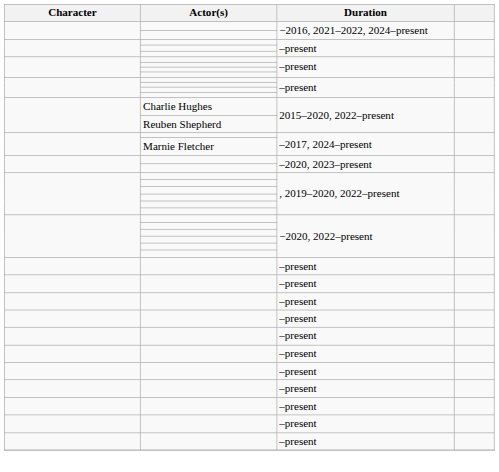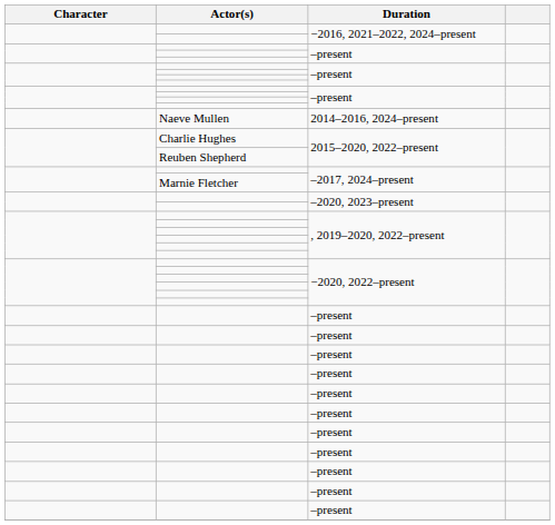 <table class="wikitable sortable sticky-header">
 <tr>
 <th scope="col" style="width:190px;">Character</th>
 <th scope="col" style="width:190px;">Actor(s)</th>
 <th scope="col" style="width:250px;">Duration</th>
 <th scope="col" style="width:50px;"></th>
 </tr>
 <tr>
 <td rowspan="2"></td>
 <td></td>
 <td rowspan="2">−2016, 2021–2022, 2024–present</td>
 <td style="text-align:center;" rowspan="2"></td>
 </tr>
 <tr>
 <td></td>
 </tr>
 <tr>
 <td rowspan="3"></td>
 <td></td>
 <td rowspan="3">–present</td>
 <td style="text-align:center;" rowspan="3"></td>
 </tr>
 <tr>
 <td></td>
 </tr>
 <tr>
 <td></td>
 </tr>
 <tr>
 <td rowspan="4"></td>
 <td></td>
 <td rowspan="4">–present</td>
 <td style="text-align:center;" rowspan="4"></td>
 </tr>
 <tr>
 <td></td>
 </tr>
 <tr>
 <td></td>
 </tr>
 <tr>
 <td></td>
 </tr>
 <tr>
 <td rowspan="4"></td>
 <td></td>
 <td rowspan="4">–present</td>
 <td style="text-align:center;" rowspan="4"></td>
 </tr>
 <tr>
 <td></td>
 </tr>
 <tr>
 <td></td>
 </tr>
 <tr>
+<td></td>
+</tr>
+<tr>
+<td></td>
+<td>Naeve Mullen</td>
+<td>2014–2016, 2024–present</td>
 <td></td>
 </tr>
 <tr>
 <td rowspan="2"></td>
 <td>Charlie Hughes</td>
 <td rowspan="2">2015–2020, 2022–present</td>
 <td style="text-align:center;" rowspan="2"></td>
 </tr>
 <tr>
 <td>Reuben Shepherd</td>
 </tr>
 <tr>
 <td rowspan="2"></td>
 <td></td>
 <td rowspan="2">–2017, 2024–present</td>
 <td style="text-align:center;" rowspan="2"></td>
 </tr>
 <tr>
 <td>Marnie Fletcher</td>
 </tr>
 <tr>
 <td rowspan="2"></td>
 <td></td>
 <td rowspan="2">–2020, 2023–present</td>
 <td style="text-align:center;" rowspan="2"></td>
 </tr>
 <tr>
 <td></td>
 </tr>
 <tr>
 <td rowspan="6"></td>
 <td></td>
 <td rowspan="6">, 2019–2020, 2022–present</td>
 <td style="text-align:center;" rowspan="6"><br><br><br></td>
 </tr>
 <tr>
 <td></td>
 </tr>
 <tr>
 <td></td>
 </tr>
 <tr>
 <td></td>
 </tr>
 <tr>
 <td></td>
 </tr>
 <tr>
 <td></td>
 </tr>
 <tr>
 <td rowspan="6"></td>
 <td></td>
 <td rowspan="6">−2020, 2022–present</td>
 <td style="text-align:center;" rowspan="6"><br><br><br></td>
 </tr>
 <tr>
 <td></td>
 </tr>
 <tr>
 <td></td>
 </tr>
 <tr>
 <td></td>
 </tr>
 <tr>
 <td></td>
 </tr>
 <tr>
 <td></td>
 </tr>
 <tr>
 <td></td>
 <td></td>
 <td>–present</td>
 <td style="text-align:center;"></td>
 </tr>
 <tr>
 <td></td>
 <td></td>
 <td>–present</td>
 <td style="text-align:center;"></td>
 </tr>
 <tr>
 <td></td>
 <td></td>
 <td>–present</td>
 <td style="text-align:center;"></td>
 </tr>
 <tr>
 <td></td>
 <td></td>
 <td>–present</td>
 <td align="center"></td>
 </tr>
 <tr>
 <td></td>
 <td></td>
 <td>–present</td>
 <td style="text-align:center;"></td>
 </tr>
 <tr>
 <td></td>
 <td></td>
 <td>–present</td>
 <td style="text-align:center;"></td>
 </tr>
 <tr>
 <td></td>
 <td></td>
 <td>–present</td>
 <td style="text-align:center;"></td>
 </tr>
 <tr>
 <td></td>
 <td></td>
 <td>–present</td>
 <td style="text-align:center;"></td>
 </tr>
 <tr>
 <td></td>
 <td></td>
 <td>–present</td>
 <td style="text-align:center;"></td>
 </tr>
 <tr>
 <td></td>
 <td></td>
 <td>–present</td>
 <td style="text-align:center;"></td>
 </tr>
 <tr>
 <td></td>
 <td></td>
 <td>–present</td>
 <td style="text-align:center;"></td>
 </tr>
 <tr>
 </tr>
 </table>
